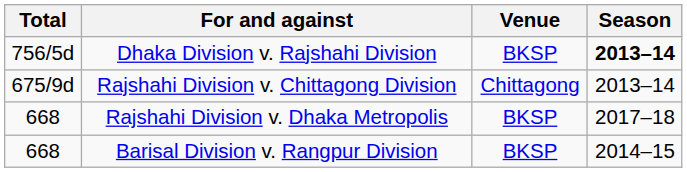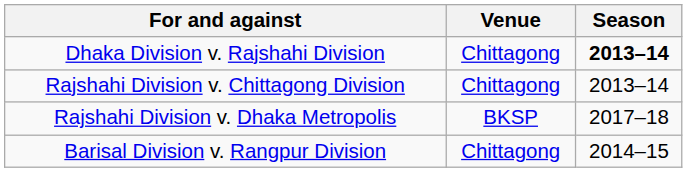 <table align="center" | class="wikitable" width="60%">
 <tr bgcolor="#efefef">
-<th align="center">Total</th>
 <th align="center">For and against</th>
 <th align="center">Venue</th>
 <th align="center">Season</th>
 </tr>
 <tr>
-<td align="center">756/5d</td>
 <td align="center"><a href='#'>Dhaka Division</a> v. <a href='#'>Rajshahi Division</a></td>
-<td align="center"><a href='#'>BKSP</a></td>
+<td align="center"><a href='#'>Chittagong</a></td>
 <td align="center"><strong>2013–14</strong></td>
 </tr>
 <tr>
-<td align="center">675/9d</td>
 <td align="center"><a href='#'>Rajshahi Division</a> v. <a href='#'>Chittagong Division</a></td>
 <td align="center"><a href='#'>Chittagong</a></td>
 <td align="center">2013–14</td>
 </tr>
 <tr>
-<td align="center">668</td>
 <td align="center"><a href='#'>Rajshahi Division</a> v. <a href='#'>Dhaka Metropolis</a></td>
 <td align="center"><a href='#'>BKSP</a></td>
 <td align="center">2017–18</td>
 </tr>
 <tr>
-<td align="center">668</td>
 <td align="center"><a href='#'>Barisal Division</a> v. <a href='#'>Rangpur Division</a></td>
-<td align="center"><a href='#'>BKSP</a></td>
+<td align="center"><a href='#'>Chittagong</a></td>
 <td align="center">2014–15</td>
 </tr>
 </table>
